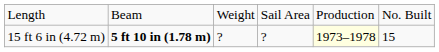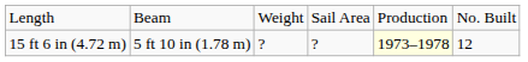 <table class="wikitable">
 <tr>
 <td>Length</td>
 <td>Beam</td>
 <td>Weight</td>
 <td>Sail Area</td>
 <td>Production</td>
 <td>No. Built</td>
 </tr>
 <tr>
 <td>15 ft 6 in (4.72 m)</td>
-<td><strong>5 ft 10 in (1.78 m)</strong></td>
+<td>5 ft 10 in (1.78 m)</td>
 <td>?</td>
 <td>?</td>
 <td style="background: lightyellow;">1973–1978</td>
-<td>15</td>
+<td>12</td>
 </tr>
 </table>
